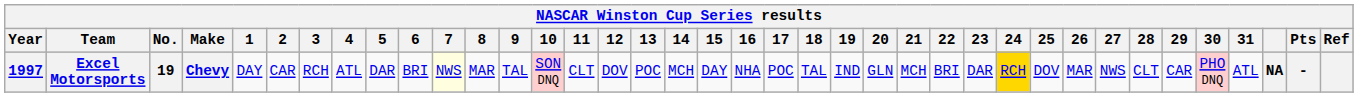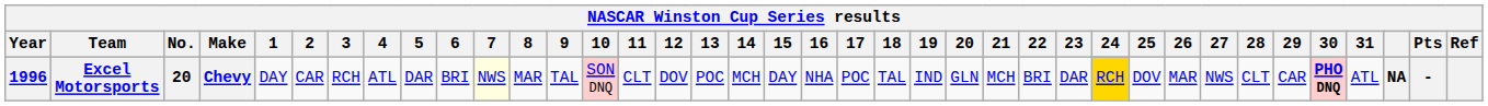 <table class="wikitable" style="text-align:center; font-size:75%">
 <tr>
 <th colspan="43"><a href='#'>NASCAR Winston Cup Series</a> results</th>
 </tr>
 <tr>
 <th>Year</th>
 <th>Team</th>
 <th>No.</th>
 <th>Make</th>
 <th>1</th>
 <th>2</th>
 <th>3</th>
 <th>4</th>
 <th>5</th>
 <th>6</th>
 <th>7</th>
 <th>8</th>
 <th>9</th>
 <th>10</th>
 <th>11</th>
 <th>12</th>
 <th>13</th>
 <th>14</th>
 <th>15</th>
 <th>16</th>
 <th>17</th>
 <th>18</th>
 <th>19</th>
 <th>20</th>
 <th>21</th>
 <th>22</th>
 <th>23</th>
 <th>24</th>
 <th>25</th>
 <th>26</th>
 <th>27</th>
 <th>28</th>
 <th>29</th>
 <th>30</th>
 <th>31</th>
 <th></th>
 <th>Pts</th>
 <th>Ref</th>
 </tr>
 <tr>
-<th><a href='#'>1997</a></th>
+<th><a href='#'>1996</a></th>
 <th><a href='#'>Excel Motorsports</a></th>
-<th>19</th>
+<th>20</th>
 <th><a href='#'>Chevy</a></th>
 <td><a href='#'>DAY</a></td>
 <td><a href='#'>CAR</a></td>
 <td><a href='#'>RCH</a></td>
 <td><a href='#'>ATL</a></td>
 <td><a href='#'>DAR</a></td>
 <td><a href='#'>BRI</a></td>
 <td style="background: lightyellow;"><a href='#'>NWS</a></td>
 <td><a href='#'>MAR</a></td>
 <td><a href='#'>TAL</a></td>
 <td style="background:#FFCFCF;"><a href='#'>SON</a><br><small>DNQ</small></td>
 <td><a href='#'>CLT</a></td>
 <td><a href='#'>DOV</a></td>
 <td><a href='#'>POC</a></td>
 <td><a href='#'>MCH</a></td>
 <td><a href='#'>DAY</a></td>
 <td><a href='#'>NHA</a></td>
 <td><a href='#'>POC</a></td>
 <td><a href='#'>TAL</a></td>
 <td><a href='#'>IND</a></td>
 <td><a href='#'>GLN</a></td>
 <td><a href='#'>MCH</a></td>
 <td><a href='#'>BRI</a></td>
 <td><a href='#'>DAR</a></td>
 <td style="background: gold;"><a href='#'>RCH</a></td>
 <td><a href='#'>DOV</a></td>
 <td><a href='#'>MAR</a></td>
 <td><a href='#'>NWS</a></td>
 <td><a href='#'>CLT</a></td>
 <td><a href='#'>CAR</a></td>
-<td style="background:#FFCFCF;"><a href='#'>PHO</a><br><small>DNQ</small></td>
+<td style="background:#FFCFCF;"><strong><a href='#'>PHO</a><br><small>DNQ</small></strong></td>
 <td><a href='#'>ATL</a></td>
 <th>NA</th>
 <th>-</th>
 <th></th>
 </tr>
 </table>
